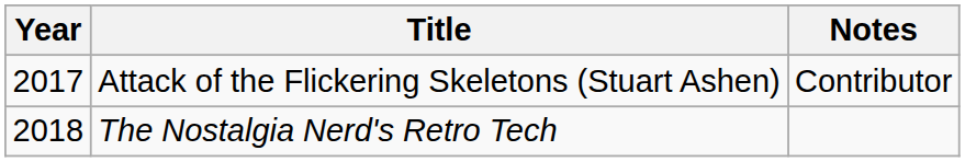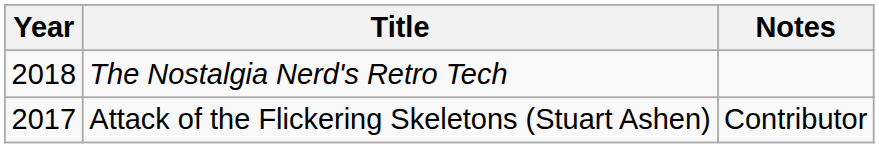 <table class="wikitable">
 <tr>
 <th>Year</th>
 <th>Title</th>
 <th>Notes</th>
 </tr>
 <tr>
+<td>2018</td>
+<td><em>The Nostalgia Nerd's Retro Tech</em></td>
+<td></td>
+</tr>
+<tr>
 <td>2017</td>
 <td>Attack of the Flickering Skeletons (Stuart Ashen)</td>
 <td>Contributor</td>
 </tr>
-<tr>
-<td>2018</td>
-<td><em>The Nostalgia Nerd's Retro Tech</em></td>
-<td></td>
-</tr>
 </table>
